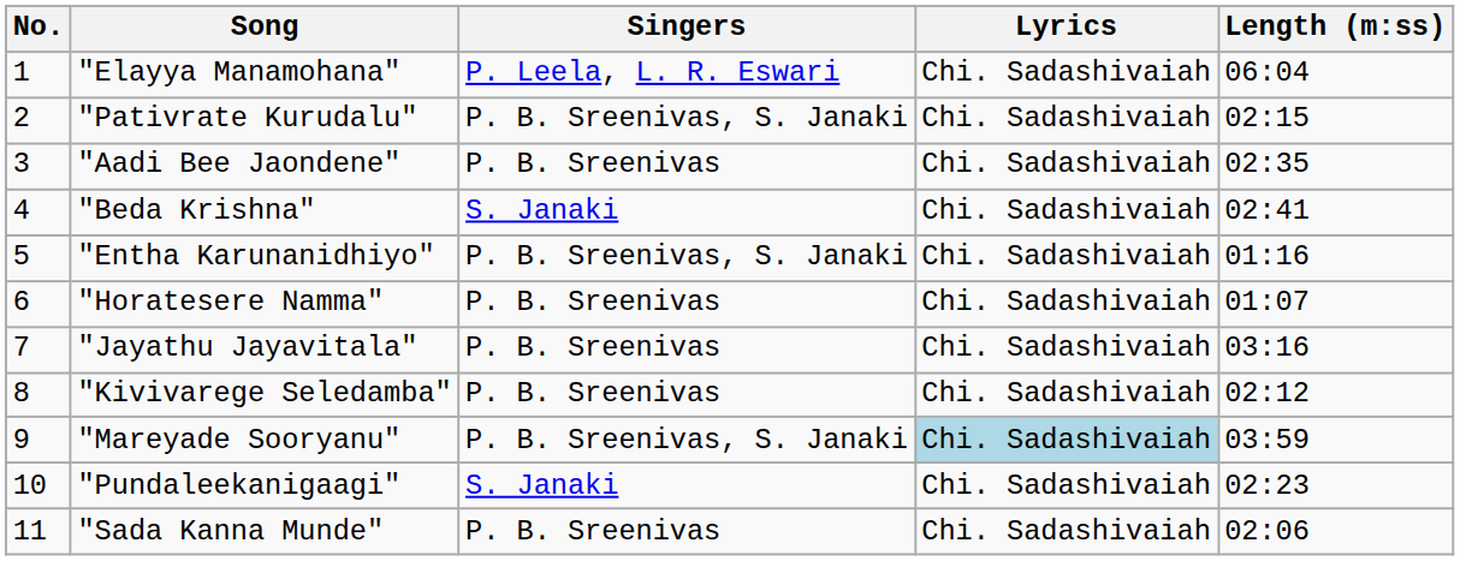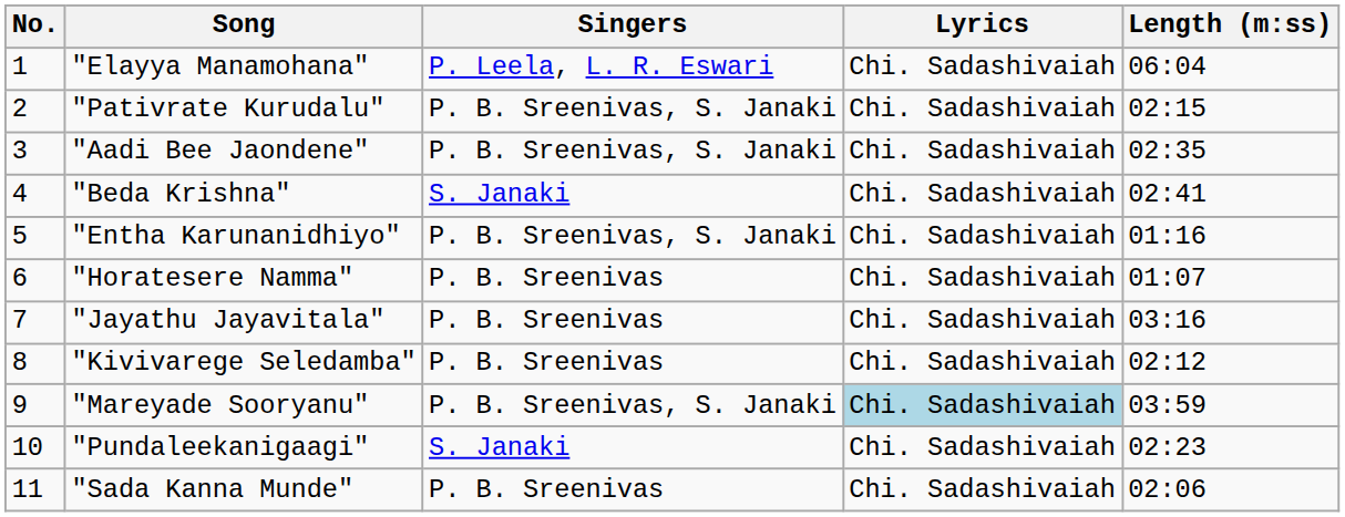 <table class="wikitable" style="font-size:95%;">
 <tr>
 <th>No.</th>
 <th>Song</th>
 <th>Singers</th>
 <th>Lyrics</th>
 <th>Length (m:ss)</th>
 </tr>
 <tr>
 <td>1</td>
 <td>"Elayya Manamohana"</td>
 <td><a href='#'>P. Leela</a>, <a href='#'>L. R. Eswari</a></td>
 <td>Chi. Sadashivaiah</td>
 <td>06:04</td>
 </tr>
 <tr>
 <td>2</td>
 <td>"Pativrate Kurudalu"</td>
 <td>P. B. Sreenivas, S. Janaki</td>
 <td>Chi. Sadashivaiah</td>
 <td>02:15</td>
 </tr>
 <tr>
 <td>3</td>
 <td>"Aadi Bee Jaondene"</td>
-<td>P. B. Sreenivas</td>
+<td>P. B. Sreenivas, S. Janaki</td>
 <td>Chi. Sadashivaiah</td>
 <td>02:35</td>
 </tr>
 <tr>
 <td>4</td>
 <td>"Beda Krishna"</td>
 <td><a href='#'>S. Janaki</a></td>
 <td>Chi. Sadashivaiah</td>
 <td>02:41</td>
 </tr>
 <tr>
 <td>5</td>
 <td>"Entha Karunanidhiyo"</td>
 <td>P. B. Sreenivas, S. Janaki</td>
 <td>Chi. Sadashivaiah</td>
 <td>01:16</td>
 </tr>
 <tr>
 <td>6</td>
 <td>"Horatesere Namma"</td>
 <td>P. B. Sreenivas</td>
 <td>Chi. Sadashivaiah</td>
 <td>01:07</td>
 </tr>
 <tr>
 <td>7</td>
 <td>"Jayathu Jayavitala"</td>
 <td>P. B. Sreenivas</td>
 <td>Chi. Sadashivaiah</td>
 <td>03:16</td>
 </tr>
 <tr>
 <td>8</td>
 <td>"Kivivarege Seledamba"</td>
 <td>P. B. Sreenivas</td>
 <td>Chi. Sadashivaiah</td>
 <td>02:12</td>
 </tr>
 <tr>
 <td>9</td>
 <td>"Mareyade Sooryanu"</td>
 <td>P. B. Sreenivas, S. Janaki</td>
 <td style="background: lightblue;">Chi. Sadashivaiah</td>
 <td>03:59</td>
 </tr>
 <tr>
 <td>10</td>
 <td>"Pundaleekanigaagi"</td>
 <td><a href='#'>S. Janaki</a></td>
 <td>Chi. Sadashivaiah</td>
 <td>02:23</td>
 </tr>
 <tr>
 <td>11</td>
 <td>"Sada Kanna Munde"</td>
 <td>P. B. Sreenivas</td>
 <td>Chi. Sadashivaiah</td>
 <td>02:06</td>
 </tr>
 </table>
